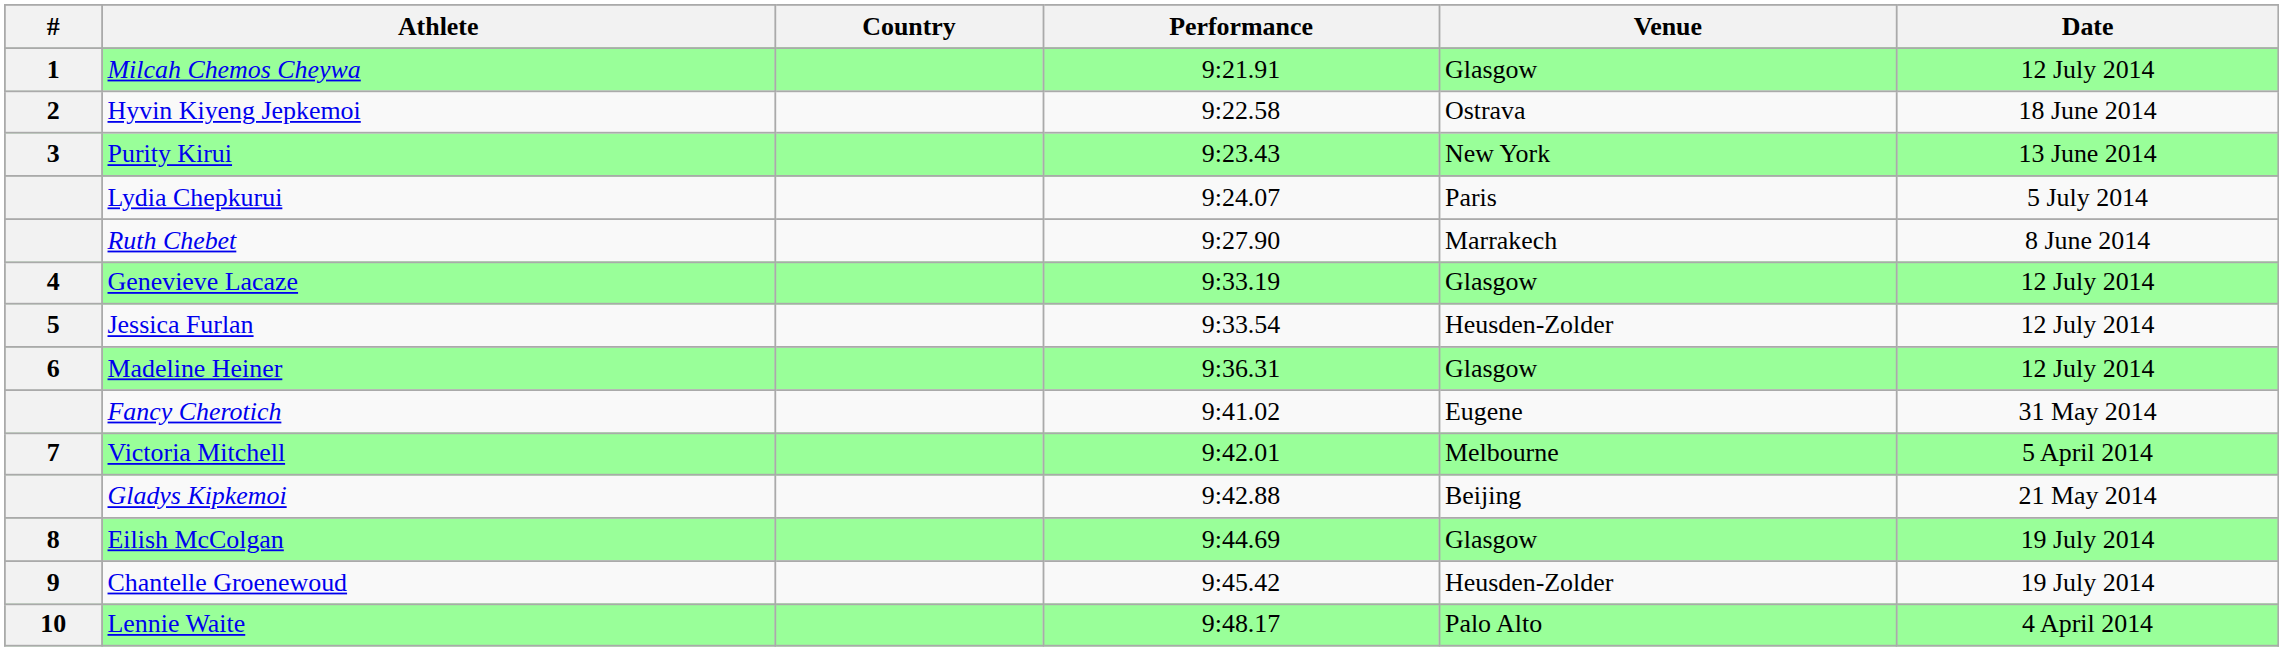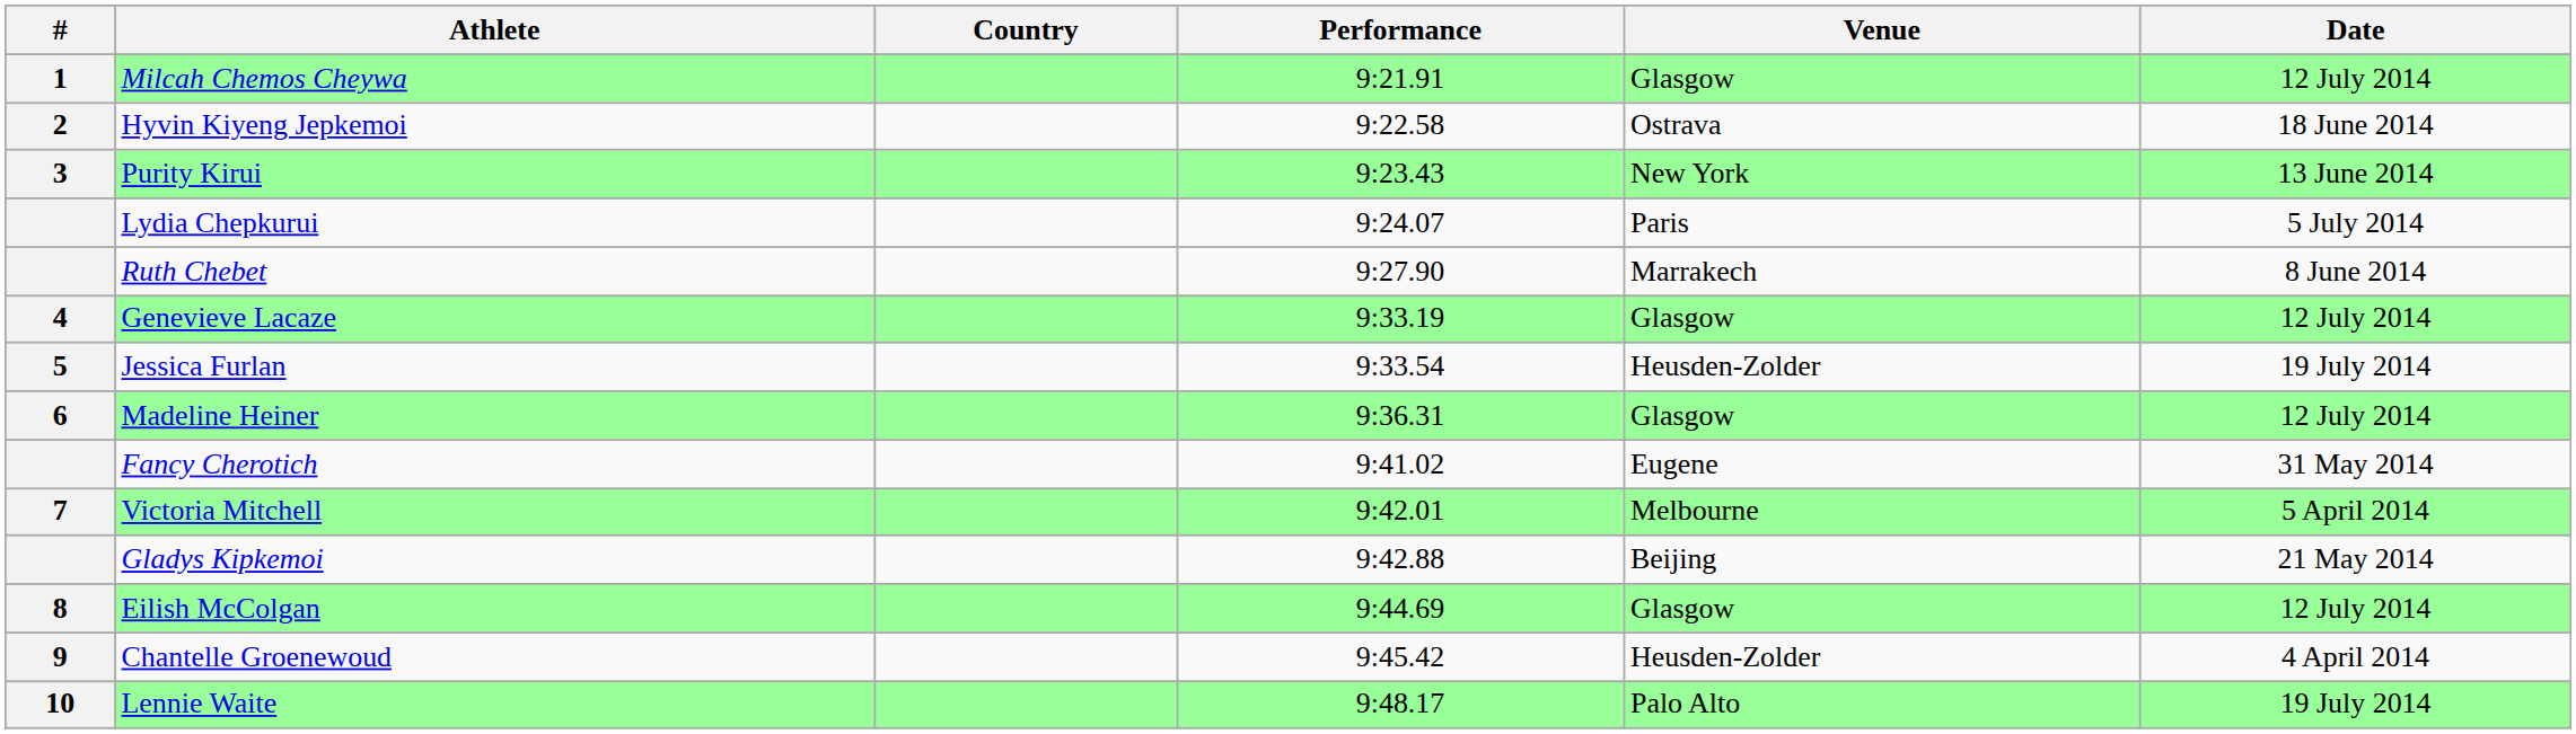 <table class="wikitable" width=100% style="font-size:90%; text-align:center;">
 <tr>
 <th>#</th>
 <th>Athlete</th>
 <th>Country</th>
 <th>Performance</th>
 <th>Venue</th>
 <th>Date</th>
 </tr>
 <tr bgcolor="99FF99">
 <th>1</th>
 <td align=left><em><a href='#'>Milcah Chemos Cheywa</a></em></td>
 <td align=left></td>
 <td>9:21.91</td>
 <td align=left> Glasgow</td>
 <td>12 July 2014</td>
 </tr>
 <tr>
 <th>2</th>
 <td align=left><a href='#'>Hyvin Kiyeng Jepkemoi</a></td>
 <td align=left></td>
 <td>9:22.58</td>
 <td align=left> Ostrava</td>
 <td>18 June 2014</td>
 </tr>
 <tr bgcolor="99FF99">
 <th>3</th>
 <td align=left><a href='#'>Purity Kirui</a></td>
 <td align=left></td>
 <td>9:23.43</td>
 <td align=left> New York</td>
 <td>13 June 2014</td>
 </tr>
 <tr>
 <th></th>
 <td align=left><a href='#'>Lydia Chepkurui</a></td>
 <td align=left></td>
 <td>9:24.07</td>
 <td align=left> Paris</td>
 <td>5 July 2014</td>
 </tr>
 <tr>
 <th></th>
 <td align=left><em><a href='#'>Ruth Chebet</a></em></td>
 <td align=left></td>
 <td>9:27.90</td>
 <td align=left> Marrakech</td>
 <td>8 June 2014</td>
 </tr>
 <tr bgcolor="99FF99">
 <th>4</th>
 <td align=left><a href='#'>Genevieve Lacaze</a></td>
 <td align=left></td>
 <td>9:33.19</td>
 <td align=left> Glasgow</td>
 <td>12 July 2014</td>
 </tr>
 <tr>
 <th>5</th>
 <td align=left><a href='#'>Jessica Furlan</a></td>
 <td align=left></td>
 <td>9:33.54</td>
 <td align=left> Heusden-Zolder</td>
-<td>12 July 2014</td>
+<td>19 July 2014</td>
 </tr>
 <tr bgcolor="99FF99">
 <th>6</th>
 <td align=left><a href='#'>Madeline Heiner</a></td>
 <td align=left></td>
 <td>9:36.31</td>
 <td align=left> Glasgow</td>
 <td>12 July 2014</td>
 </tr>
 <tr>
 <th></th>
 <td align=left><em><a href='#'>Fancy Cherotich</a></em></td>
 <td align=left></td>
 <td>9:41.02</td>
 <td align=left> Eugene</td>
 <td>31 May 2014</td>
 </tr>
 <tr bgcolor="99FF99">
 <th>7</th>
 <td align=left><a href='#'>Victoria Mitchell</a></td>
 <td align=left></td>
 <td>9:42.01</td>
 <td align=left> Melbourne</td>
 <td>5 April 2014</td>
 </tr>
 <tr>
 <th></th>
 <td align=left><em><a href='#'>Gladys Kipkemoi</a></em></td>
 <td align=left></td>
 <td>9:42.88</td>
 <td align=left> Beijing</td>
 <td>21 May 2014</td>
 </tr>
 <tr bgcolor="99FF99">
 <th>8</th>
 <td align=left><a href='#'>Eilish McColgan</a></td>
 <td align=left></td>
 <td>9:44.69</td>
 <td align=left> Glasgow</td>
-<td>19 July 2014</td>
+<td>12 July 2014</td>
 </tr>
 <tr>
 <th>9</th>
 <td align=left><a href='#'>Chantelle Groenewoud</a></td>
 <td align=left></td>
 <td>9:45.42</td>
 <td align=left> Heusden-Zolder</td>
-<td>19 July 2014</td>
+<td>4 April 2014</td>
 </tr>
 <tr bgcolor="99FF99">
 <th>10</th>
 <td align=left><a href='#'>Lennie Waite</a></td>
 <td align=left></td>
 <td>9:48.17</td>
 <td align=left> Palo Alto</td>
-<td>4 April 2014</td>
+<td>19 July 2014</td>
 </tr>
 </table>
